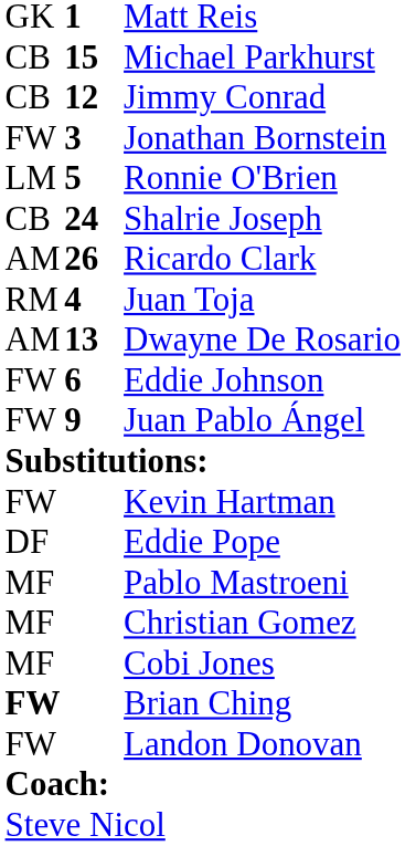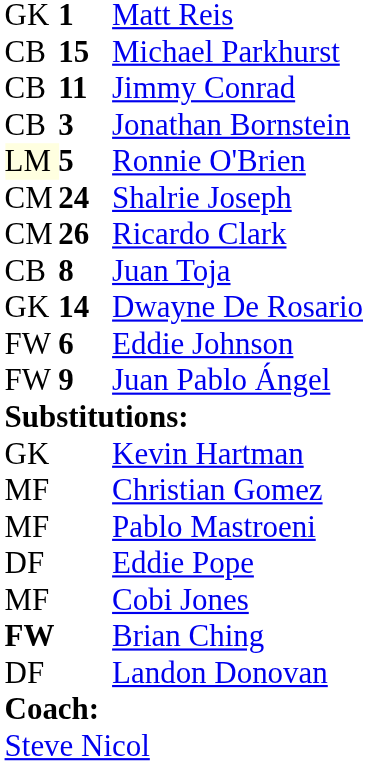 <table style="font-size:90%; margin:0.2em auto;" cellspacing="0" cellpadding="0">
 <tr>
 <th width="25"></th>
 <th width="25"></th>
 </tr>
 <tr>
 <td>GK</td>
 <td><strong>1</strong></td>
 <td> <a href='#'>Matt Reis</a></td>
 <td></td>
 <td></td>
 </tr>
 <tr>
 <td>CB</td>
 <td><strong>15 </strong></td>
 <td> <a href='#'>Michael Parkhurst</a></td>
 <td></td>
 <td></td>
 </tr>
 <tr>
 <td>CB</td>
-<td><strong>12 </strong></td>
+<td><strong>11 </strong></td>
 <td> <a href='#'>Jimmy Conrad</a></td>
 </tr>
 <tr>
-<td>FW</td>
+<td>CB</td>
 <td><strong>3 </strong></td>
 <td> <a href='#'>Jonathan Bornstein</a></td>
 </tr>
 <tr>
-<td>LM</td>
+<td style="background: lightyellow;">LM</td>
 <td><strong>5</strong></td>
 <td> <a href='#'>Ronnie O'Brien</a></td>
 <td></td>
 <td></td>
 </tr>
 <tr>
-<td>CB</td>
+<td>CM</td>
 <td><strong>24</strong></td>
 <td> <a href='#'>Shalrie Joseph</a></td>
 </tr>
 <tr>
-<td>AM</td>
+<td>CM</td>
 <td><strong>26</strong></td>
 <td> <a href='#'>Ricardo Clark</a></td>
 <td></td>
 <td></td>
 </tr>
 <tr>
-<td>RM</td>
-<td><strong>4</strong></td>
+<td>CB</td>
+<td><strong>8</strong></td>
 <td> <a href='#'>Juan Toja</a></td>
 </tr>
 <tr>
-<td>AM</td>
-<td><strong>13 </strong></td>
+<td>GK</td>
+<td><strong>14 </strong></td>
 <td> <a href='#'>Dwayne De Rosario</a></td>
 <td></td>
 <td></td>
 </tr>
 <tr>
 <td>FW</td>
 <td><strong>6</strong></td>
 <td> <a href='#'>Eddie Johnson</a></td>
 <td></td>
 <td></td>
 </tr>
 <tr>
 <td>FW</td>
 <td><strong>9</strong></td>
 <td> <a href='#'>Juan Pablo Ángel</a></td>
 <td></td>
 <td></td>
 </tr>
 <tr>
 <td colspan=3><strong>Substitutions:</strong></td>
 </tr>
 <tr>
-<td>FW</td>
+<td>GK</td>
 <td><strong> </strong></td>
 <td> <a href='#'>Kevin Hartman</a></td>
 <td></td>
 <td></td>
 </tr>
 <tr>
-<td>DF</td>
+<td>MF</td>
 <td><strong> </strong></td>
-<td> <a href='#'>Eddie Pope</a></td>
+<td> <a href='#'>Christian Gomez</a></td>
 <td></td>
 <td></td>
 </tr>
 <tr>
 <td>MF</td>
 <td><strong> </strong></td>
 <td> <a href='#'>Pablo Mastroeni</a></td>
 <td></td>
 <td></td>
 </tr>
 <tr>
-<td>MF</td>
+<td>DF</td>
 <td><strong> </strong></td>
-<td> <a href='#'>Christian Gomez</a></td>
+<td> <a href='#'>Eddie Pope</a></td>
 <td></td>
 <td></td>
 </tr>
 <tr>
 <td>MF</td>
 <td><strong> </strong></td>
 <td> <a href='#'>Cobi Jones</a></td>
 <td></td>
 <td></td>
 </tr>
 <tr>
 <td><strong>FW</strong></td>
 <td><strong> </strong></td>
 <td> <a href='#'>Brian Ching</a></td>
 <td></td>
 <td></td>
 </tr>
 <tr>
-<td>FW</td>
+<td>DF</td>
 <td><strong> </strong></td>
 <td> <a href='#'>Landon Donovan</a></td>
 <td></td>
 <td></td>
 </tr>
 <tr>
 <td colspan=3><strong>Coach:</strong></td>
 </tr>
 <tr>
 <td colspan=4> <a href='#'>Steve Nicol</a></td>
 </tr>
 </table>
